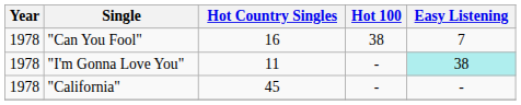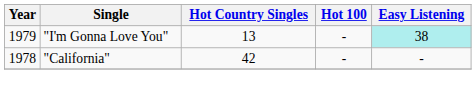 <table border=1 cellspacing=0 cellpadding=2 width="550px" class="wikitable">
 <tr>
 <th align="left">Year</th>
 <th align="left">Single</th>
 <th align="left"><a href='#'>Hot Country Singles</a></th>
 <th align="left"><a href='#'>Hot 100</a></th>
 <th align="left"><a href='#'>Easy Listening</a></th>
 </tr>
 <tr>
-<td align="center">1978</td>
-<td align="left">"Can You Fool"</td>
-<td align="center">16</td>
-<td align="center">38</td>
-<td align="center">7</td>
-</tr>
-<tr>
-<td align="center">1978</td>
+<td align="center">1979</td>
 <td align="left">"I'm Gonna Love You"</td>
-<td align="center">11</td>
+<td align="center">13</td>
 <td align="center">-</td>
 <td align="center" style="background: paleturquoise;">38</td>
 </tr>
 <tr>
 <td align="center">1978</td>
 <td align="left">"California"</td>
-<td align="center">45</td>
+<td align="center">42</td>
 <td align="center">-</td>
 <td align="center">-</td>
 </tr>
 <tr>
 </tr>
 </table>
